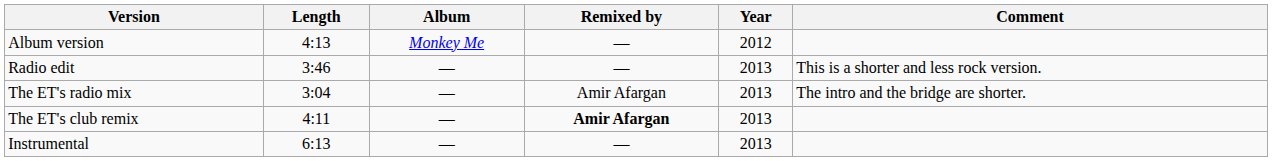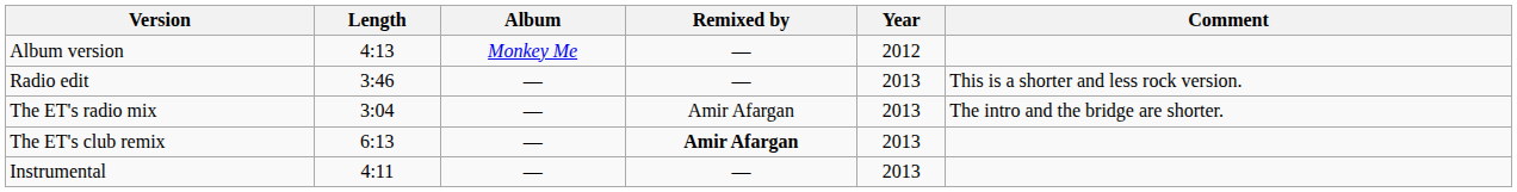 <table class="wikitable sortable" style="width:100%;">
 <tr>
 <th>Version</th>
 <th>Length</th>
 <th>Album</th>
 <th>Remixed by</th>
 <th>Year</th>
 <th>Comment</th>
 </tr>
 <tr>
 <td>Album version</td>
 <td style="text-align:center;">4:13</td>
 <td style="text-align:center;"><em><a href='#'>Monkey Me</a></em></td>
 <td style="text-align:center;">—</td>
 <td style="text-align:center;">2012</td>
 <td><small></small></td>
 </tr>
 <tr>
 <td>Radio edit</td>
 <td style="text-align:center;">3:46</td>
 <td style="text-align:center;">—</td>
 <td style="text-align:center;">—</td>
 <td style="text-align:center;">2013</td>
 <td>This is a shorter and less rock version.</td>
 </tr>
 <tr>
 <td>The ET's radio mix</td>
 <td style="text-align:center;">3:04</td>
 <td style="text-align:center;">—</td>
 <td style="text-align:center;">Amir Afargan</td>
 <td style="text-align:center;">2013</td>
 <td>The intro and the bridge are shorter.</td>
 </tr>
 <tr>
 <td>The ET's club remix</td>
-<td style="text-align:center;">4:11</td>
+<td style="text-align:center;">6:13</td>
 <td style="text-align:center;">—</td>
 <td style="text-align:center;"><strong>Amir Afargan</strong></td>
 <td style="text-align:center;">2013</td>
 <td></td>
 </tr>
 <tr>
 <td>Instrumental</td>
-<td style="text-align:center;">6:13</td>
+<td style="text-align:center;">4:11</td>
 <td style="text-align:center;">—</td>
 <td style="text-align:center;">—</td>
 <td style="text-align:center;">2013</td>
 <td></td>
 </tr>
 </table>
